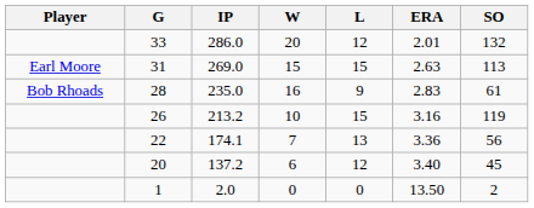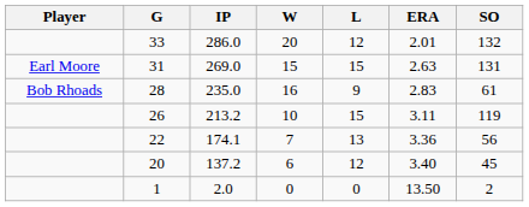 <table class="wikitable sortable">
 <tr>
 <th bgcolor="#DDDDFF" width="16%">Player</th>
 <th bgcolor="#DDDDFF" width="9%">G</th>
 <th bgcolor="#DDDDFF" width="9%">IP</th>
 <th bgcolor="#DDDDFF" width="9%">W</th>
 <th bgcolor="#DDDDFF" width="9%">L</th>
 <th bgcolor="#DDDDFF" width="9%">ERA</th>
 <th bgcolor="#DDDDFF" width="9%">SO</th>
 </tr>
 <tr align="center">
 <td></td>
 <td>33</td>
 <td>286.0</td>
 <td>20</td>
 <td>12</td>
 <td>2.01</td>
 <td>132</td>
 </tr>
 <tr align="center">
 <td><a href='#'>Earl Moore</a></td>
 <td>31</td>
 <td>269.0</td>
 <td>15</td>
 <td>15</td>
 <td>2.63</td>
-<td>113</td>
+<td>131</td>
 </tr>
 <tr align=center>
 <td><a href='#'>Bob Rhoads</a></td>
 <td>28</td>
 <td>235.0</td>
 <td>16</td>
 <td>9</td>
 <td>2.83</td>
 <td>61</td>
 </tr>
 <tr align=center>
 <td></td>
 <td>26</td>
 <td>213.2</td>
 <td>10</td>
 <td>15</td>
-<td>3.16</td>
+<td>3.11</td>
 <td>119</td>
 </tr>
 <tr align="center">
 <td></td>
 <td>22</td>
 <td>174.1</td>
 <td>7</td>
 <td>13</td>
 <td>3.36</td>
 <td>56</td>
 </tr>
 <tr align="center">
 <td></td>
 <td>20</td>
 <td>137.2</td>
 <td>6</td>
 <td>12</td>
 <td>3.40</td>
 <td>45</td>
 </tr>
 <tr align="center">
 <td></td>
 <td>1</td>
 <td>2.0</td>
 <td>0</td>
 <td>0</td>
 <td>13.50</td>
 <td>2</td>
 </tr>
 </table>
